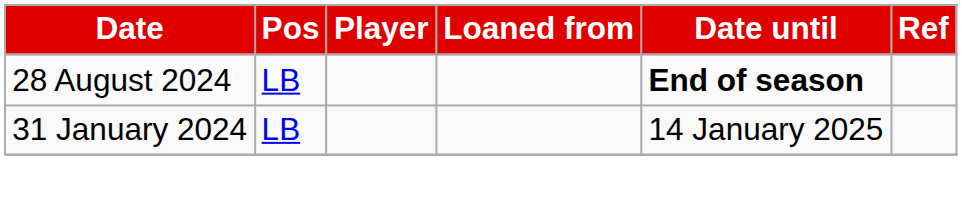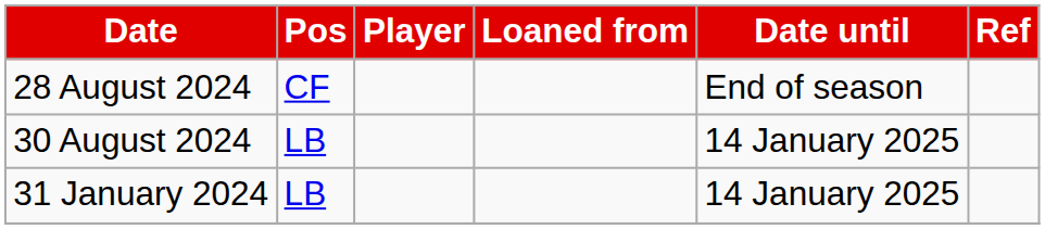 <table class="wikitable plainrowheaders sortable">
 <tr>
 <th style="background:#E00000; color:white;">Date</th>
 <th style="background:#E00000; color:white;">Pos</th>
 <th style="background:#E00000; color:white;">Player</th>
 <th style="background:#E00000; color:white;">Loaned from</th>
 <th style="background:#E00000; color:white;">Date until</th>
 <th style="background:#E00000; color:white;">Ref</th>
 </tr>
 <tr>
 <td>28 August 2024</td>
+<td><a href='#'>CF</a></td>
+<td></td>
+<td></td>
+<td>End of season</td>
+<td></td>
+</tr>
+<tr>
+<td>30 August 2024</td>
 <td><a href='#'>LB</a></td>
 <td></td>
 <td></td>
-<td><strong>End of season</strong></td>
+<td>14 January 2025</td>
 <td></td>
 </tr>
 <tr>
 <td>31 January 2024</td>
 <td><a href='#'>LB</a></td>
 <td></td>
 <td></td>
 <td>14 January 2025</td>
 <td></td>
 </tr>
 <tr>
 </tr>
 </table>
